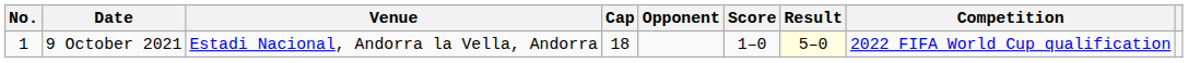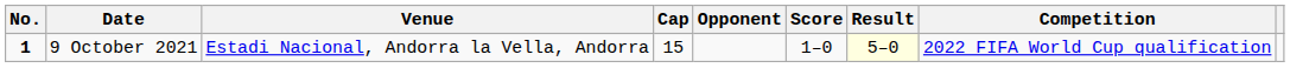 <table class="wikitable">
 <tr>
 <th scope="col">No.</th>
 <th scope="col">Date</th>
 <th scope="col">Venue</th>
 <th scope="col">Cap</th>
 <th scope="col">Opponent</th>
 <th scope="col">Score</th>
 <th scope="col">Result</th>
 <th scope="col">Competition</th>
 <th scope="col" class="unsortable"></th>
 </tr>
 <tr>
-<td style="text-align: center;">1</td>
+<td style="text-align: center;"><strong>1</strong></td>
 <td>9 October 2021</td>
 <td><a href='#'>Estadi Nacional</a>, Andorra la Vella, Andorra</td>
-<td style="text-align: center;">18</td>
+<td style="text-align: center;">15</td>
 <td></td>
 <td style="text-align: center;">1–0</td>
 <td style="background: lightyellow; text-align: center;">5–0</td>
 <td><a href='#'>2022 FIFA World Cup qualification</a></td>
 <td style="text-align: center;"></td>
 </tr>
 </table>
